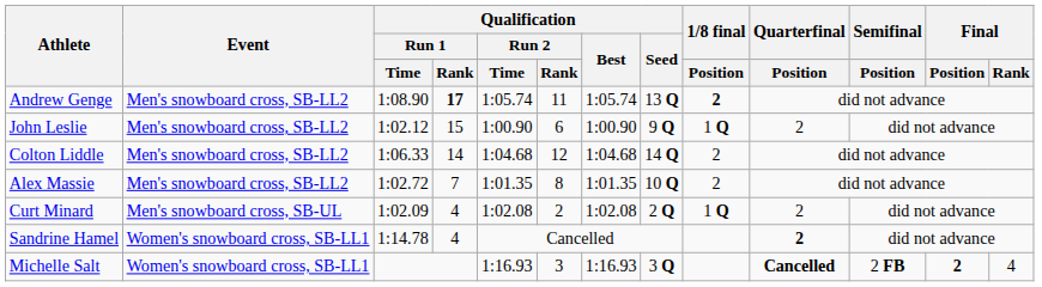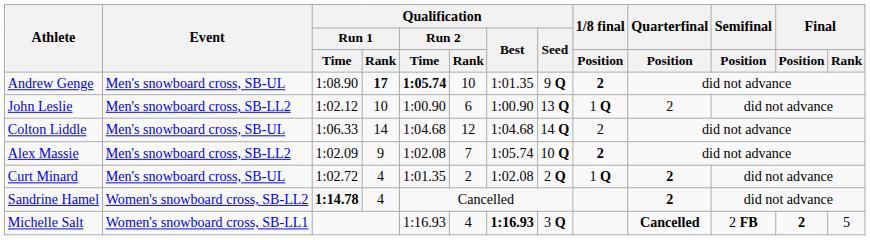 <table class=wikitable style=font-size:90%>
 <tr>
 <th rowspan=3>Athlete</th>
 <th rowspan=3>Event</th>
 <th colspan=6>Qualification</th>
 <th rowspan=2>1/8 final</th>
 <th rowspan=2>Quarterfinal</th>
 <th rowspan=2>Semifinal</th>
 <th rowspan=2 colspan=2>Final</th>
 </tr>
 <tr style=font-size:95%>
 <th colspan=2>Run 1</th>
 <th colspan=2>Run 2</th>
 <th rowspan=2>Best</th>
 <th rowspan=2>Seed</th>
 </tr>
 <tr style=font-size:95%>
 <th>Time</th>
 <th>Rank</th>
 <th>Time</th>
 <th>Rank</th>
 <th>Position</th>
 <th>Position</th>
 <th>Position</th>
 <th>Position</th>
 <th>Rank</th>
 </tr>
 <tr align=center>
 <td align=left><a href='#'>Andrew Genge</a></td>
-<td align=left><a href='#'>Men's snowboard cross, SB-LL2</a></td>
+<td align=left><a href='#'>Men's snowboard cross, SB-UL</a></td>
 <td>1:08.90</td>
 <td><strong>17</strong></td>
-<td>1:05.74</td>
-<td>11</td>
-<td>1:05.74</td>
-<td>13 <strong>Q</strong></td>
+<td><strong>1:05.74</strong></td>
+<td>10</td>
+<td>1:01.35</td>
+<td>9 <strong>Q</strong></td>
 <td><strong>2</strong></td>
 <td colspan="4">did not advance</td>
 </tr>
 <tr align=center>
 <td align=left><a href='#'>John Leslie</a></td>
 <td align=left><a href='#'>Men's snowboard cross, SB-LL2</a></td>
 <td>1:02.12</td>
-<td>15</td>
+<td>10</td>
 <td>1:00.90</td>
 <td>6</td>
 <td>1:00.90</td>
-<td>9 <strong>Q</strong></td>
+<td>13 <strong>Q</strong></td>
 <td>1 <strong>Q</strong></td>
 <td>2</td>
 <td colspan="3">did not advance</td>
 </tr>
 <tr align=center>
 <td align=left><a href='#'>Colton Liddle</a></td>
-<td align=left><a href='#'>Men's snowboard cross, SB-LL2</a></td>
+<td align=left><a href='#'>Men's snowboard cross, SB-UL</a></td>
 <td>1:06.33</td>
 <td>14</td>
 <td>1:04.68</td>
 <td>12</td>
 <td>1:04.68</td>
 <td>14 <strong>Q</strong></td>
 <td>2</td>
 <td colspan="4">did not advance</td>
 </tr>
 <tr align=center>
 <td align=left><a href='#'>Alex Massie</a></td>
 <td align=left><a href='#'>Men's snowboard cross, SB-LL2</a></td>
-<td>1:02.72</td>
+<td>1:02.09</td>
+<td>9</td>
+<td>1:02.08</td>
 <td>7</td>
-<td>1:01.35</td>
-<td>8</td>
-<td>1:01.35</td>
+<td>1:05.74</td>
 <td>10 <strong>Q</strong></td>
-<td>2</td>
+<td><strong>2</strong></td>
 <td colspan="4">did not advance</td>
 </tr>
 <tr align=center>
 <td align=left><a href='#'>Curt Minard</a></td>
 <td align=left><a href='#'>Men's snowboard cross, SB-UL</a></td>
-<td>1:02.09</td>
+<td>1:02.72</td>
 <td>4</td>
-<td>1:02.08</td>
+<td>1:01.35</td>
 <td>2</td>
 <td>1:02.08</td>
 <td>2 <strong>Q</strong></td>
 <td>1 <strong>Q</strong></td>
-<td>2</td>
+<td><strong>2</strong></td>
 <td colspan="3">did not advance</td>
 </tr>
 <tr align=center>
 <td align=left><a href='#'>Sandrine Hamel</a></td>
-<td align=left><a href='#'>Women's snowboard cross, SB-LL1</a></td>
-<td>1:14.78</td>
+<td align=left><a href='#'>Women's snowboard cross, SB-LL2</a></td>
+<td><strong>1:14.78</strong></td>
 <td>4</td>
 <td colspan=4>Cancelled</td>
 <td></td>
 <td><strong>2</strong></td>
 <td colspan="3">did not advance</td>
 </tr>
 <tr align=center>
 <td align=left><a href='#'>Michelle Salt</a></td>
 <td align=left><a href='#'>Women's snowboard cross, SB-LL1</a></td>
 <td colspan=2></td>
 <td>1:16.93</td>
-<td>3</td>
-<td>1:16.93</td>
+<td>4</td>
+<td><strong>1:16.93</strong></td>
 <td>3 <strong>Q</strong></td>
 <td></td>
 <td><strong>Cancelled</strong></td>
 <td>2 <strong>FB</strong></td>
 <td><strong>2</strong></td>
-<td>4</td>
+<td>5</td>
 </tr>
 </table>
